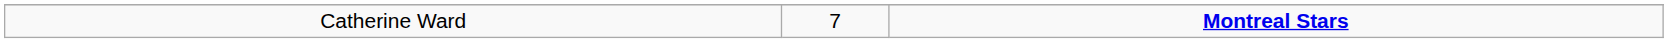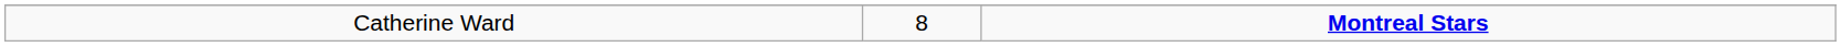 <table class="wikitable" width="80%">
 <tr align="center">
 </tr>
 <tr align="center" bgcolor="">
 <td>Catherine Ward</td>
-<td>7</td>
+<td>8</td>
 <td><strong><a href='#'>Montreal Stars</a></strong></td>
 </tr>
 </table>
